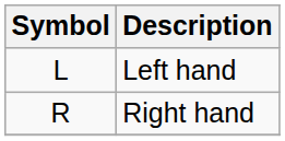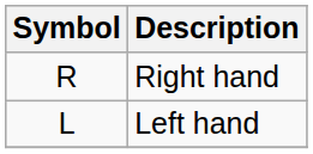 <table class="wikitable plainrowheaders">
 <tr>
 <th>Symbol</th>
 <th>Description</th>
 </tr>
 <tr>
+<td style="text-align:center;">R</td>
+<td>Right hand</td>
+</tr>
+<tr>
 <td style="text-align:center;">L</td>
 <td>Left hand</td>
 </tr>
 <tr>
-<td style="text-align:center;">R</td>
-<td>Right hand</td>
-</tr>
-<tr>
 </tr>
 </table>
